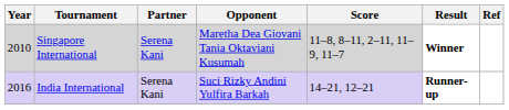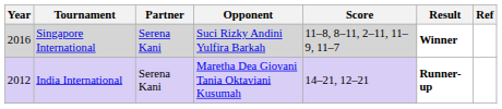 <table class="sortable wikitable" style="font-size: 90%">
 <tr>
 <th>Year</th>
 <th>Tournament</th>
 <th>Partner</th>
 <th>Opponent</th>
 <th>Score</th>
 <th>Result</th>
 <th>Ref</th>
 </tr>
 <tr style="background:#D5D5D5">
-<td align="center">2010</td>
+<td align="center">2016</td>
 <td align="left"><a href='#'>Singapore International</a></td>
 <td align="left"> <a href='#'>Serena Kani</a></td>
-<td align="left"> <a href='#'>Maretha Dea Giovani</a><br> <a href='#'>Tania Oktaviani Kusumah</a></td>
+<td align="left"> <a href='#'>Suci Rizky Andini</a><br> <a href='#'>Yulfira Barkah</a></td>
 <td align="left">11–8, 8–11, 2–11, 11–9, 11–7</td>
 <td style="text-align:left; background:white"> <strong>Winner</strong></td>
 <td style="text-align:center; background:white"></td>
 </tr>
 <tr style="background:#D8CEF6">
-<td align="center">2016</td>
+<td align="center">2012</td>
 <td align="left"><a href='#'>India International</a></td>
 <td align="left"> Serena Kani</td>
-<td align="left"> <a href='#'>Suci Rizky Andini</a><br> <a href='#'>Yulfira Barkah</a></td>
+<td align="left"> <a href='#'>Maretha Dea Giovani</a><br> <a href='#'>Tania Oktaviani Kusumah</a></td>
 <td align="left">14–21, 12–21</td>
 <td style="text-align:left; background:white"> <strong>Runner-up</strong></td>
 <td style="text-align:center; background:white"></td>
 </tr>
 </table>
